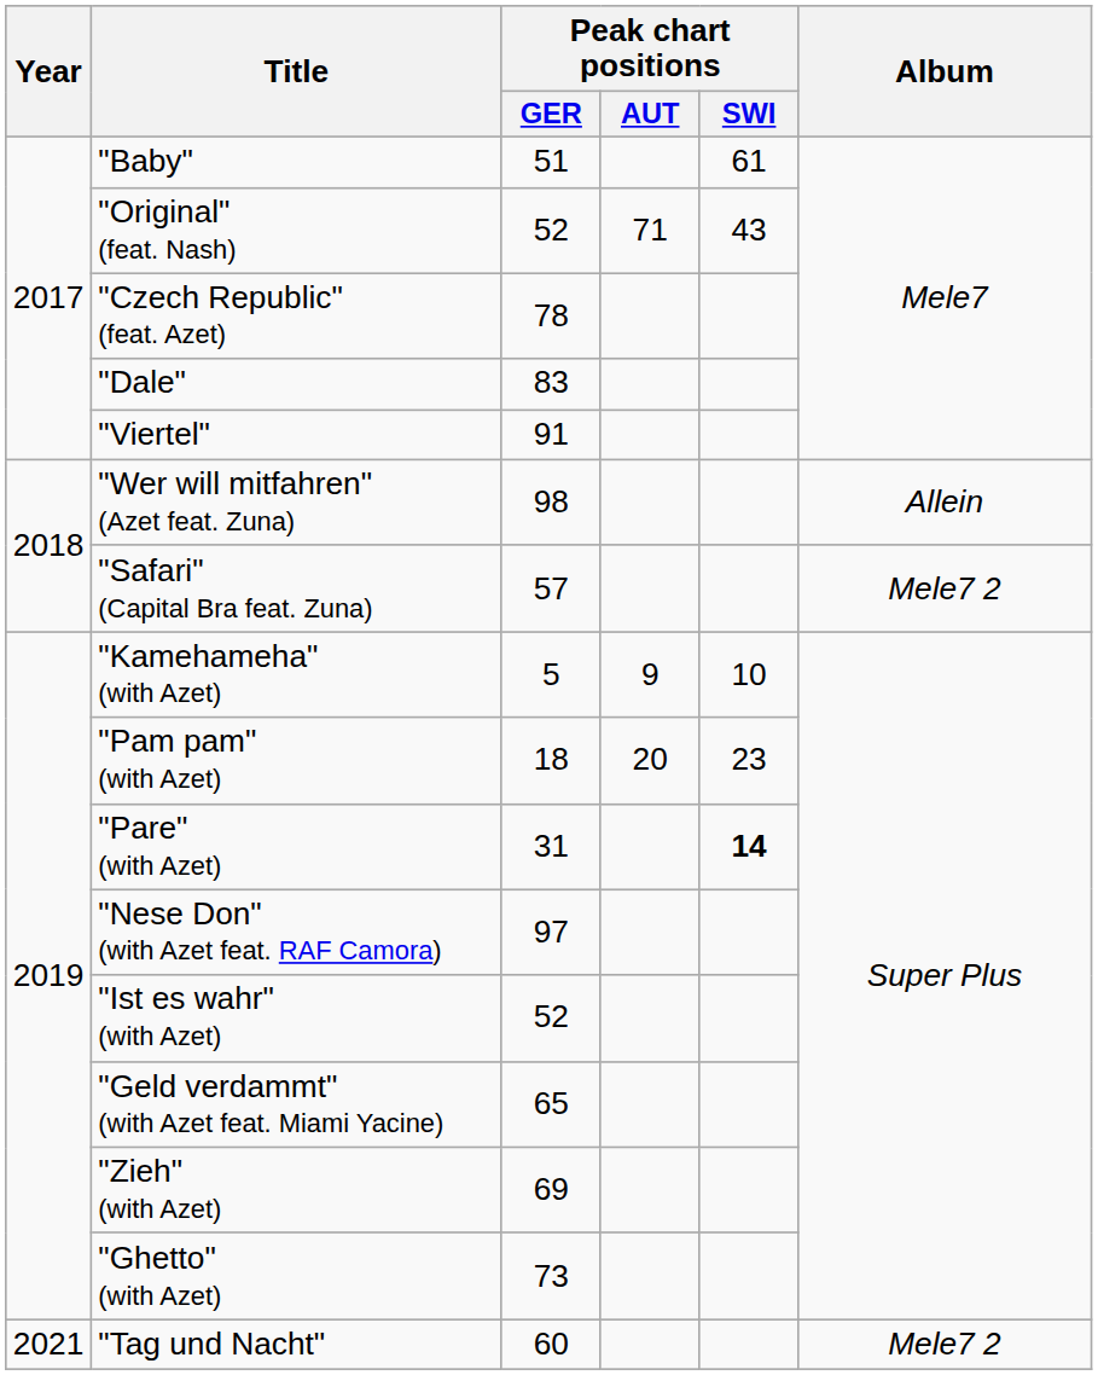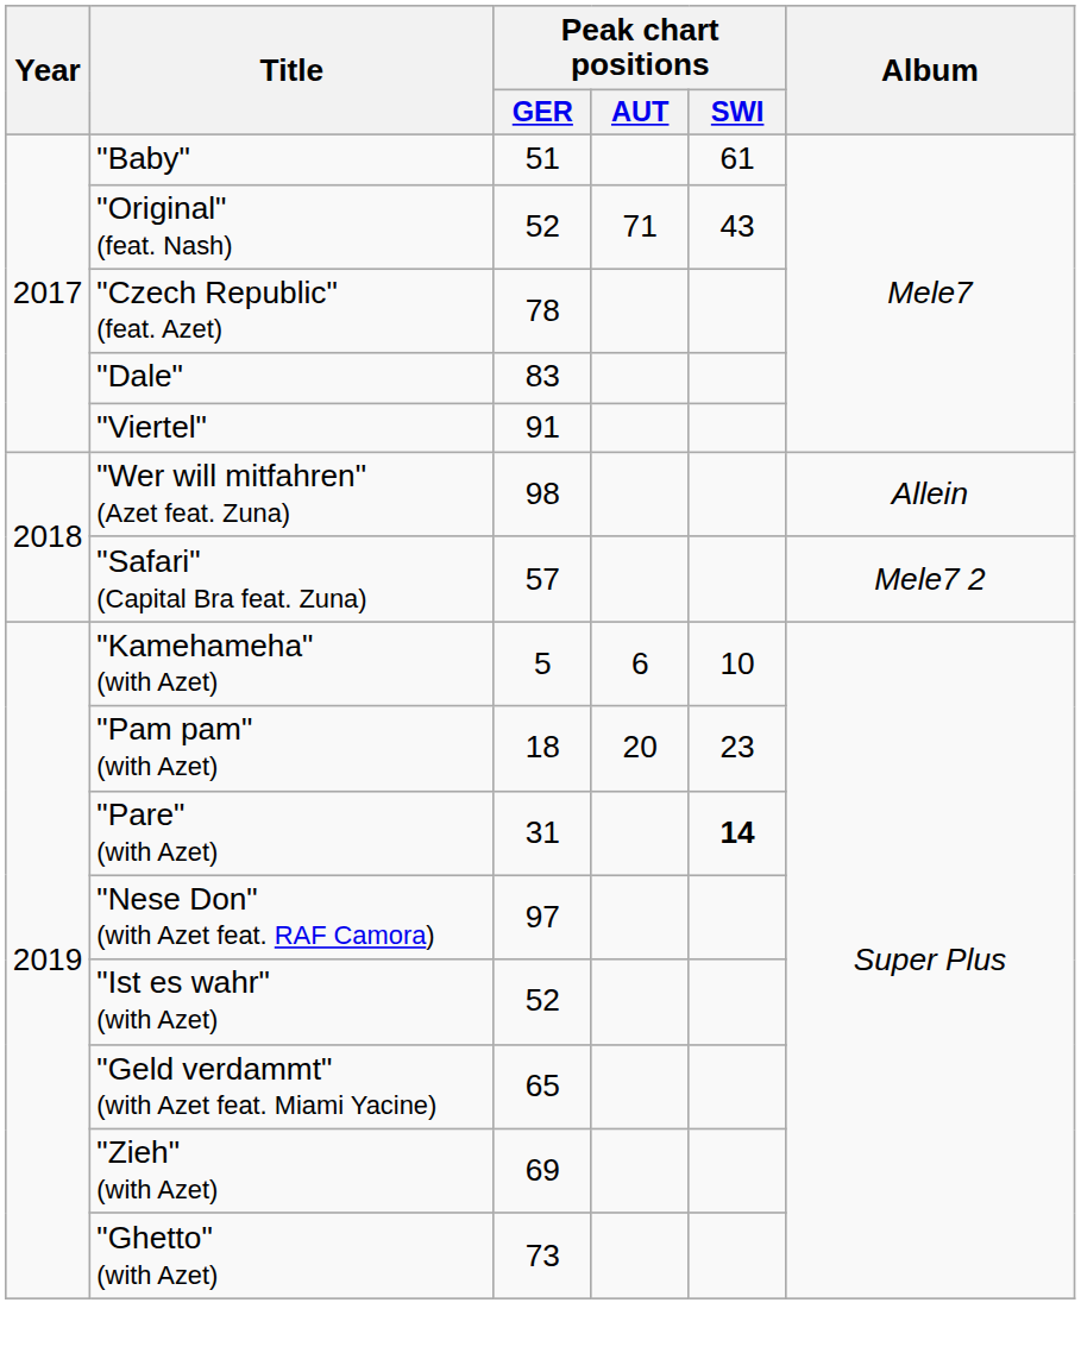 <table class="wikitable">
 <tr style="background: #eeeeee;">
 <th style="width: 20px;" rowspan="2">Year</th>
 <th style="width: 200px;" rowspan="2">Title</th>
 <th colspan="3">Peak chart positions</th>
 <th style="width: 140px;" rowspan="2">Album</th>
 </tr>
 <tr style="background: #eeeeee;">
 <th scope="col" style="width:3em;font-size:90%;"><a href='#'>GER</a><br></th>
 <th scope="col" style="width:3em;font-size:90%;"><a href='#'>AUT</a><br></th>
 <th scope="col" style="width:3em;font-size:90%;"><a href='#'>SWI</a><br></th>
 </tr>
 <tr>
 <td rowspan=5>2017</td>
 <td>"Baby"</td>
 <td align="center">51</td>
 <td align="center"></td>
 <td align="center">61</td>
 <td align="center" rowspan=5><em>Mele7</em></td>
 </tr>
 <tr>
 <td>"Original" <br><small>(feat. Nash)</small></td>
 <td align="center">52</td>
 <td align="center">71</td>
 <td align="center">43</td>
 </tr>
 <tr>
 <td>"Czech Republic" <br><small>(feat. Azet)</small></td>
 <td align="center">78</td>
 <td align="center"></td>
 <td align="center"></td>
 </tr>
 <tr>
 <td>"Dale"</td>
 <td align="center">83</td>
 <td align="center"></td>
 <td align="center"></td>
 </tr>
 <tr>
 <td>"Viertel"</td>
 <td align="center">91</td>
 <td align="center"></td>
 <td align="center"></td>
 </tr>
 <tr>
 <td rowspan=2>2018</td>
 <td>"Wer will mitfahren" <br><small>(Azet feat. Zuna)</small></td>
 <td align="center">98</td>
 <td align="center"></td>
 <td align="center"></td>
 <td align="center"><em>Allein</em></td>
 </tr>
 <tr>
 <td>"Safari" <br><small>(Capital Bra feat. Zuna)</small></td>
 <td align="center">57</td>
 <td align="center"></td>
 <td align="center"></td>
 <td align="center" rowspan=1><em>Mele7 2</em></td>
 </tr>
 <tr>
 <td rowspan=8>2019</td>
 <td>"Kamehameha" <br><small>(with Azet)</small></td>
 <td align="center">5</td>
-<td align="center">9</td>
+<td align="center">6</td>
 <td align="center">10</td>
 <td align="center" rowspan=8><em>Super Plus</em></td>
 </tr>
 <tr>
 <td>"Pam pam" <br><small>(with Azet)</small></td>
 <td align="center">18</td>
 <td align="center">20</td>
 <td align="center">23</td>
 </tr>
 <tr>
 <td>"Pare" <br><small>(with Azet)</small></td>
 <td align="center">31</td>
 <td align="center"></td>
 <td align="center"><strong>14</strong></td>
 </tr>
 <tr>
 <td>"Nese Don" <br><small>(with Azet feat. <a href='#'>RAF Camora</a>)</small></td>
 <td align="center">97</td>
 <td align="center"></td>
 <td align="center"></td>
 </tr>
 <tr>
 <td>"Ist es wahr" <br><small>(with Azet)</small></td>
 <td align="center">52</td>
 <td align="center"></td>
 <td align="center"></td>
 </tr>
 <tr>
 <td>"Geld verdammt" <br><small>(with Azet feat. Miami Yacine)</small></td>
 <td align="center">65</td>
 <td align="center"></td>
 <td align="center"></td>
 </tr>
 <tr>
 <td>"Zieh" <br><small>(with Azet)</small></td>
 <td align="center">69</td>
 <td align="center"></td>
 <td align="center"></td>
 </tr>
 <tr>
 <td>"Ghetto" <br><small>(with Azet)</small></td>
 <td align="center">73</td>
 <td align="center"></td>
 <td align="center"></td>
 </tr>
-<tr>
-<td rowspan=1>2021</td>
-<td>"Tag und Nacht"</td>
-<td align="center">60</td>
-<td align="center"></td>
-<td align="center"></td>
-<td align="center" rowspan=1><em>Mele7 2</em></td>
-</tr>
 </table>
